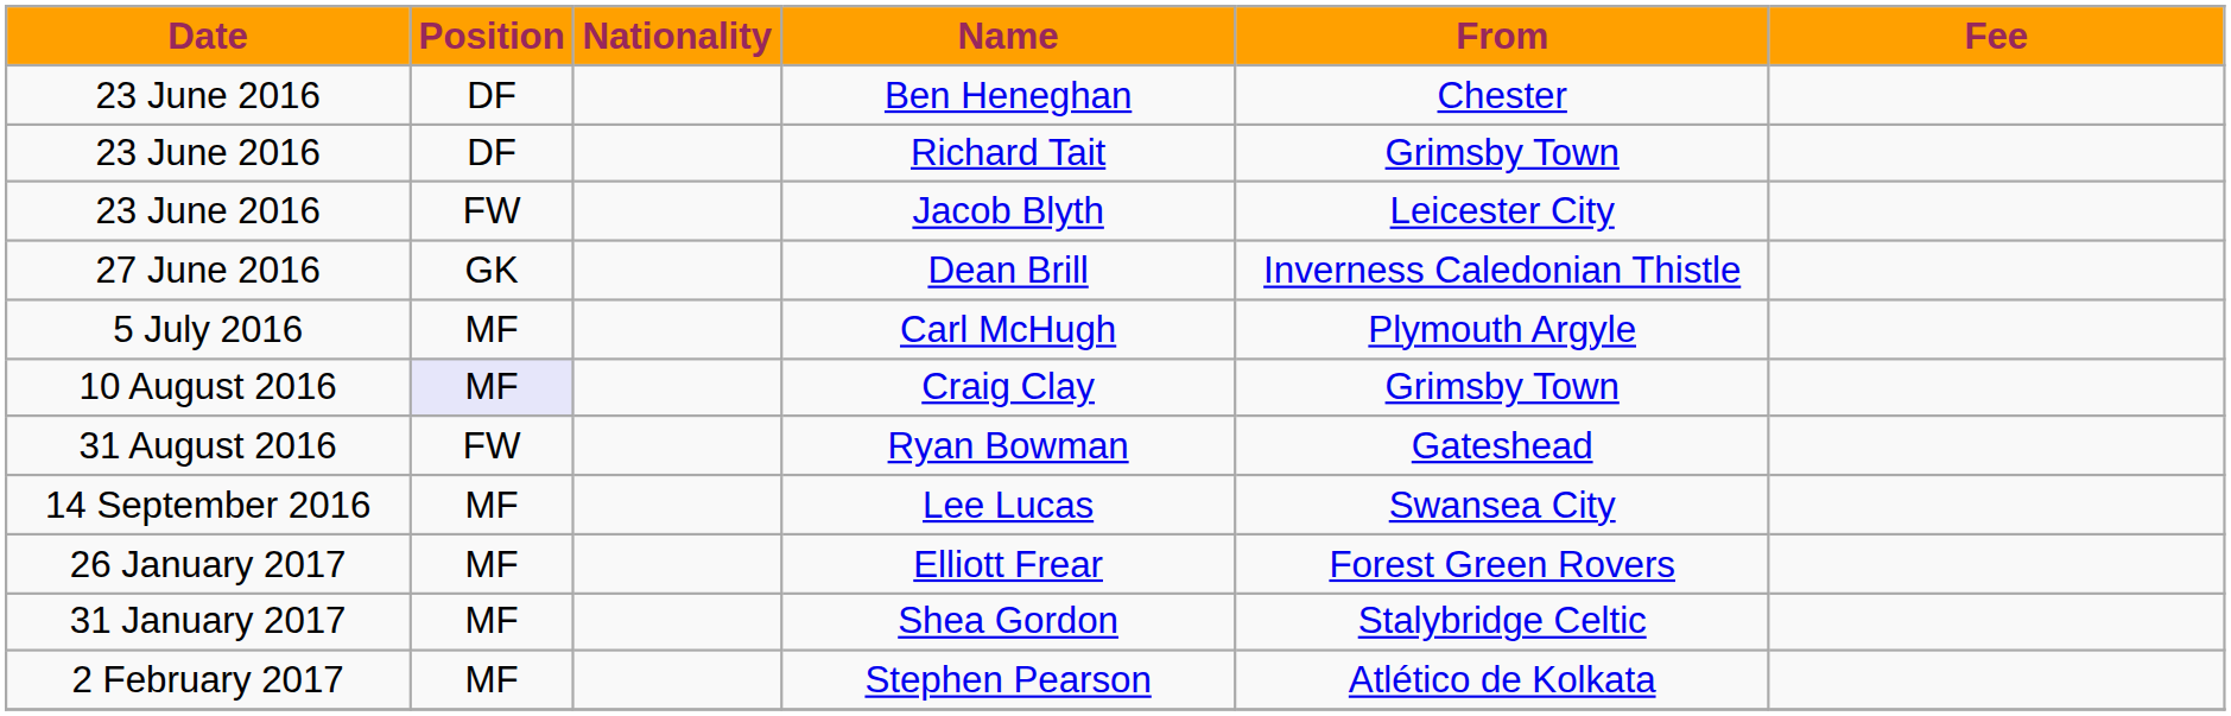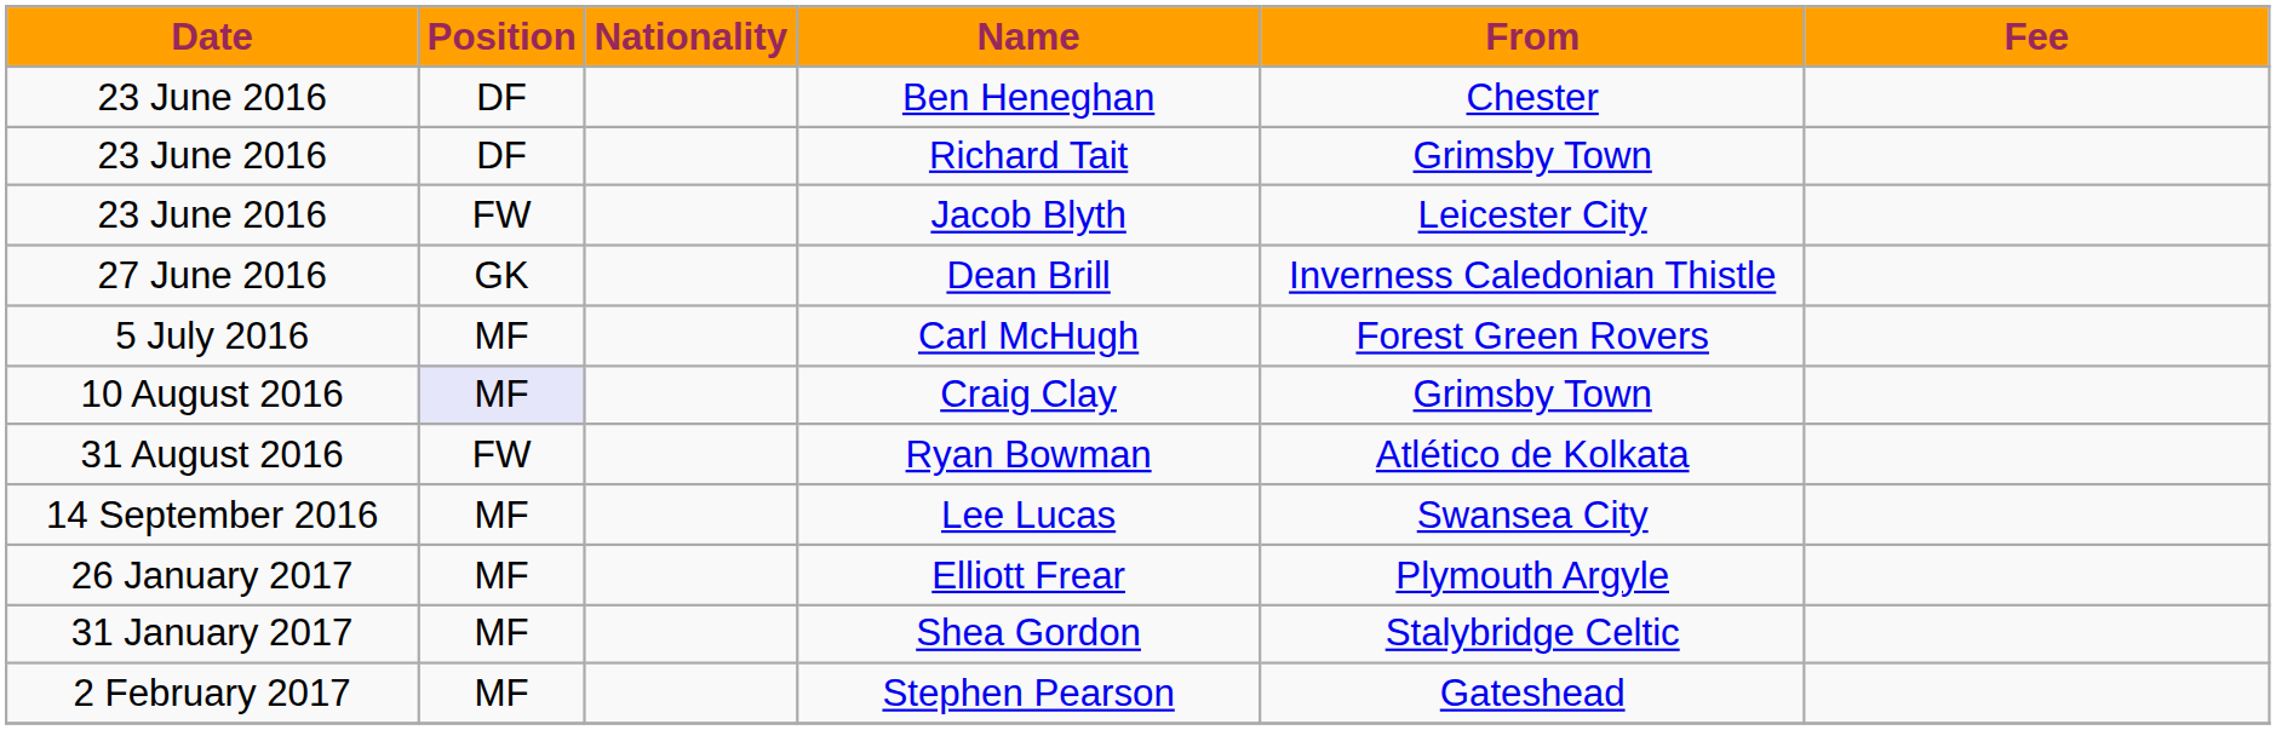 <table class="wikitable"  style="text-align:center; font-size:90%; ">
 <tr>
 <th style="background:#ffa000; color:#98285c; width:150px;">Date</th>
 <th style="background:#ffa000; color:#98285c; width:45px;">Position</th>
 <th style="background:#ffa000; color:#98285c; width:45px;">Nationality</th>
 <th style="background:#ffa000; color:#98285c; width:170px;">Name</th>
 <th style="background:#ffa000; color:#98285c; width:200px;">From</th>
 <th style="background:#ffa000; color:#98285c; width:170px;">Fee</th>
 </tr>
 <tr>
 <td>23 June 2016</td>
 <td>DF</td>
 <td></td>
 <td><a href='#'>Ben Heneghan</a></td>
 <td><a href='#'>Chester</a></td>
 <td></td>
 </tr>
 <tr>
 <td>23 June 2016</td>
 <td>DF</td>
 <td></td>
 <td><a href='#'>Richard Tait</a></td>
 <td><a href='#'>Grimsby Town</a></td>
 <td></td>
 </tr>
 <tr>
 <td>23 June 2016</td>
 <td>FW</td>
 <td></td>
 <td><a href='#'>Jacob Blyth</a></td>
 <td><a href='#'>Leicester City</a></td>
 <td></td>
 </tr>
 <tr>
 <td>27 June 2016</td>
 <td>GK</td>
 <td></td>
 <td><a href='#'>Dean Brill</a></td>
 <td><a href='#'>Inverness Caledonian Thistle</a></td>
 <td></td>
 </tr>
 <tr>
 <td>5 July 2016</td>
 <td>MF</td>
 <td></td>
 <td><a href='#'>Carl McHugh</a></td>
-<td><a href='#'>Plymouth Argyle</a></td>
+<td><a href='#'>Forest Green Rovers</a></td>
 <td></td>
 </tr>
 <tr>
 <td>10 August 2016</td>
 <td style="background: lavender;">MF</td>
 <td></td>
 <td><a href='#'>Craig Clay</a></td>
 <td><a href='#'>Grimsby Town</a></td>
 <td></td>
 </tr>
 <tr>
 <td>31 August 2016</td>
 <td>FW</td>
 <td></td>
 <td><a href='#'>Ryan Bowman</a></td>
-<td><a href='#'>Gateshead</a></td>
+<td><a href='#'>Atlético de Kolkata</a></td>
 <td></td>
 </tr>
 <tr>
 <td>14 September 2016</td>
 <td>MF</td>
 <td></td>
 <td><a href='#'>Lee Lucas</a></td>
 <td><a href='#'>Swansea City</a></td>
 <td></td>
 </tr>
 <tr>
 <td>26 January 2017</td>
 <td>MF</td>
 <td></td>
 <td><a href='#'>Elliott Frear</a></td>
-<td><a href='#'>Forest Green Rovers</a></td>
+<td><a href='#'>Plymouth Argyle</a></td>
 <td></td>
 </tr>
 <tr>
 <td>31 January 2017</td>
 <td>MF</td>
 <td></td>
 <td><a href='#'>Shea Gordon</a></td>
 <td><a href='#'>Stalybridge Celtic</a></td>
 <td></td>
 </tr>
 <tr>
 <td>2 February 2017</td>
 <td>MF</td>
 <td></td>
 <td><a href='#'>Stephen Pearson</a></td>
-<td><a href='#'>Atlético de Kolkata</a></td>
+<td><a href='#'>Gateshead</a></td>
 <td></td>
 </tr>
 <tr>
 </tr>
 </table>
